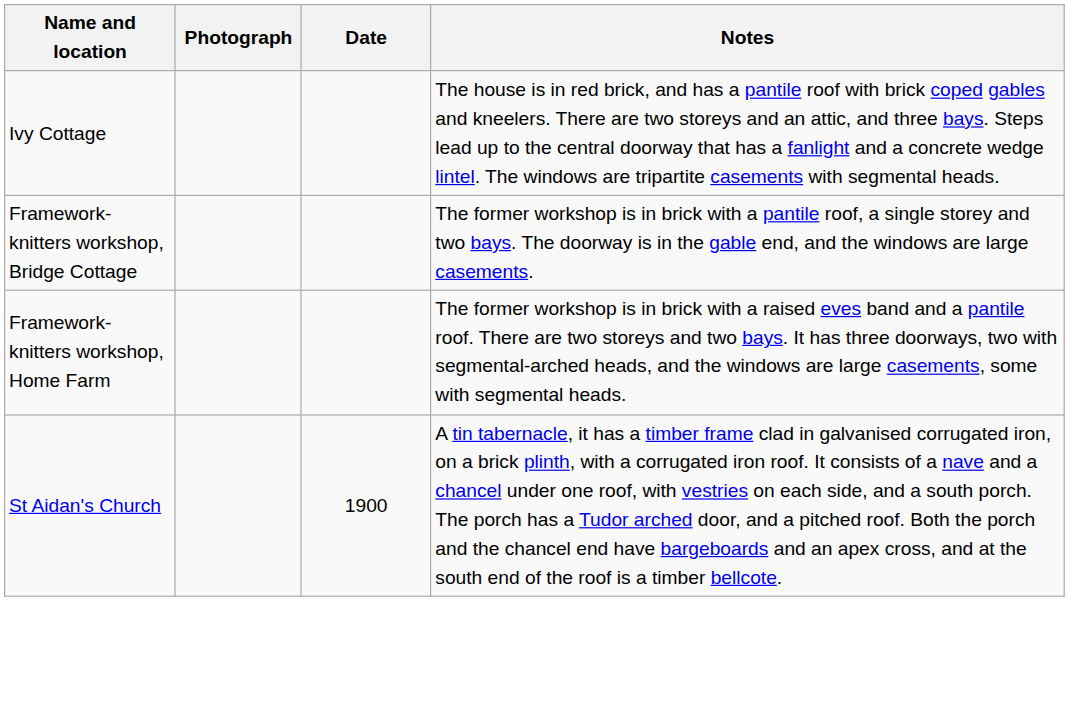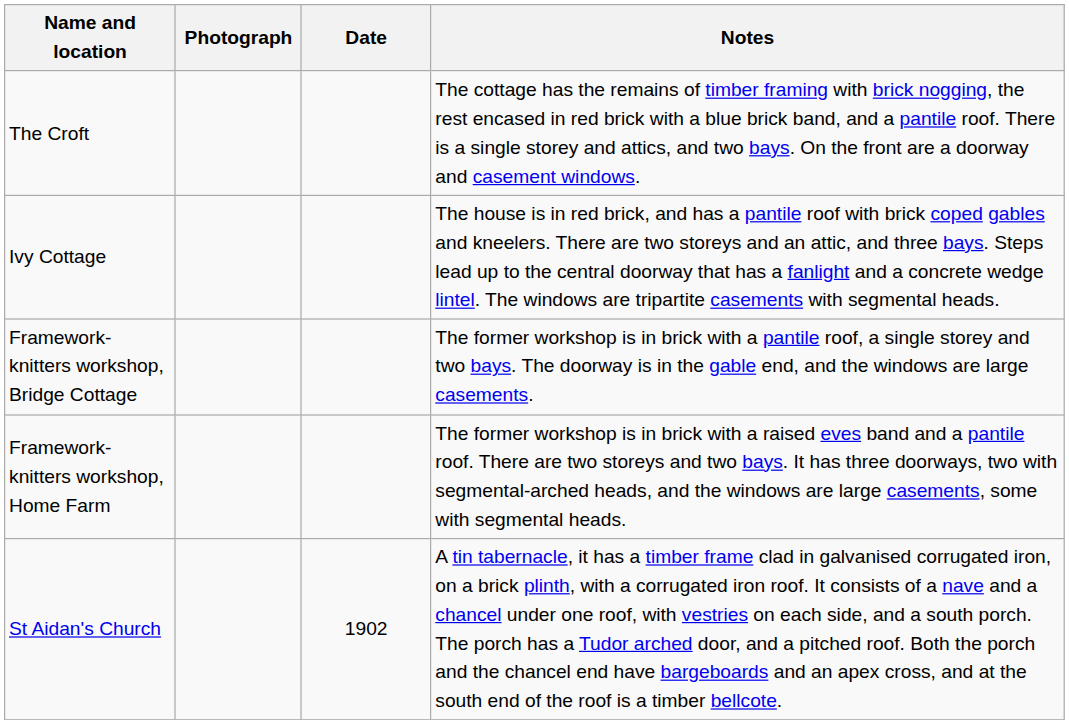 <table class="wikitable sortable plainrowheaders" style="width:100%; border:0px; text-align:left; line-height:150%">
 <tr>
 <th scope="col"  style="width:150px">Name and location</th>
 <th scope="col"  style="width:100px" class="unsortable">Photograph</th>
 <th scope="col"  style="width:120px">Date</th>
 <th scope="col"  style="width:650px" class="unsortable">Notes</th>
+</tr>
+<tr>
+<td>The Croft<br><small></small></td>
+<td></td>
+<td align="center"></td>
+<td>The cottage has the remains of <a href='#'>timber framing</a> with <a href='#'>brick nogging</a>, the rest encased in red brick with a blue brick band, and a <a href='#'>pantile</a> roof.  There is a single storey and attics, and two <a href='#'>bays</a>.  On the front are a doorway and <a href='#'>casement windows</a>.</td>
 </tr>
 <tr>
 <td>Ivy Cottage<br><small></small></td>
 <td></td>
 <td align="center"></td>
 <td>The house is in red brick, and has a <a href='#'>pantile</a> roof with brick <a href='#'>coped</a> <a href='#'>gables</a> and kneelers.  There are two storeys and an attic, and three <a href='#'>bays</a>.  Steps lead up to the central doorway that has a <a href='#'>fanlight</a> and a concrete wedge <a href='#'>lintel</a>.  The windows are tripartite <a href='#'>casements</a> with segmental heads.</td>
 </tr>
 <tr>
 <td>Framework-knitters workshop,<br>Bridge Cottage<br><small></small></td>
 <td></td>
 <td align="center"></td>
 <td>The former workshop is in brick with a <a href='#'>pantile</a> roof, a single storey and two <a href='#'>bays</a>.  The doorway is in the <a href='#'>gable</a> end, and the windows are large <a href='#'>casements</a>.</td>
 </tr>
 <tr>
 <td>Framework-knitters workshop,<br>Home Farm<br><small></small></td>
 <td></td>
 <td align="center"></td>
 <td>The former workshop is in brick with a raised <a href='#'>eves</a> band and a <a href='#'>pantile</a> roof.  There are two storeys and two <a href='#'>bays</a>.  It has three doorways, two with segmental-arched heads, and the windows are large <a href='#'>casements</a>, some with segmental heads.</td>
 </tr>
 <tr>
 <td><a href='#'>St Aidan's Church</a><br><small></small></td>
 <td></td>
-<td align="center">1900</td>
+<td align="center">1902</td>
 <td>A <a href='#'>tin tabernacle</a>, it has a <a href='#'>timber frame</a> clad in galvanised corrugated iron, on a brick <a href='#'>plinth</a>, with a corrugated iron roof.  It consists of a <a href='#'>nave</a> and a <a href='#'>chancel</a> under one roof, with <a href='#'>vestries</a> on each side, and a south porch.  The porch has a <a href='#'>Tudor arched</a> door, and a pitched roof.  Both the porch and the chancel end have <a href='#'>bargeboards</a> and an apex cross, and at the south end of the roof is a timber <a href='#'>bellcote</a>.</td>
 </tr>
 <tr>
 </tr>
 </table>
